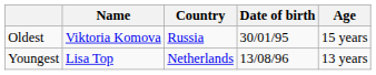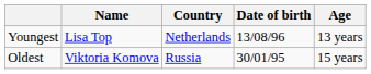 <table class="wikitable">
 <tr>
 <th></th>
 <th>Name</th>
 <th>Country</th>
 <th>Date of birth</th>
 <th>Age</th>
 </tr>
 <tr>
+<td>Youngest</td>
+<td><a href='#'>Lisa Top</a></td>
+<td>  <a href='#'>Netherlands</a></td>
+<td>13/08/96</td>
+<td>13 years</td>
+</tr>
+<tr>
 <td>Oldest</td>
 <td><a href='#'>Viktoria Komova</a></td>
 <td> <a href='#'>Russia</a></td>
 <td>30/01/95</td>
 <td>15 years</td>
 </tr>
-<tr>
-<td>Youngest</td>
-<td><a href='#'>Lisa Top</a></td>
-<td>  <a href='#'>Netherlands</a></td>
-<td>13/08/96</td>
-<td>13 years</td>
-</tr>
 </table>
